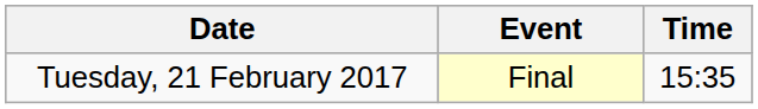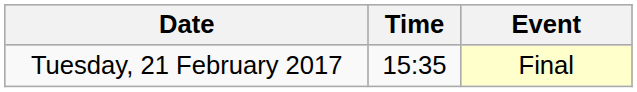 <table class = "wikitable" style="text-align:center;">
 <tr>
 <th width=220>Date</th>
+<th width=50>Time</th>
 <th width=100>Event</th>
-<th width=50>Time</th>
 </tr>
 <tr>
 <td>Tuesday, 21 February 2017</td>
+<td>15:35</td>
 <td bgcolor=ffffcc>Final</td>
-<td>15:35</td>
 </tr>
 </table>
